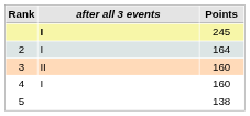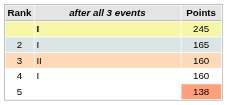 <table cellspacing="1" cellpadding="3" style="border:1px solid #AAAAAA;font-size:86%">
 <tr style="background-color: #E4E4E4;">
 <th style="border-bottom:1px solid #AAAAAA; width: 10px;">Rank</th>
 <th style="border-bottom:1px solid #AAAAAA; width: 200px;"><em>after all 3 events</em></th>
 <th style="border-bottom:1px solid #AAAAAA; width: 50px;">Points</th>
 </tr>
 <tr style="background:#f7f6a8;">
 <td align=center></td>
 <td><strong> I</strong></td>
 <td align=center>245</td>
 </tr>
 <tr style="background:#dce5e5;">
 <td align=center>2</td>
 <td> I</td>
-<td align=center>164</td>
+<td align=center>165</td>
 </tr>
 <tr style="background:#ffdab9;">
 <td align=center>3</td>
 <td> II</td>
 <td align=center>160</td>
 </tr>
 <tr>
 <td align=center>4</td>
 <td> I</td>
 <td align=center>160</td>
 </tr>
 <tr>
 <td align=center>5</td>
 <td></td>
-<td align=center>138</td>
+<td align=center style="background: lightsalmon;">138</td>
 </tr>
 </table>
